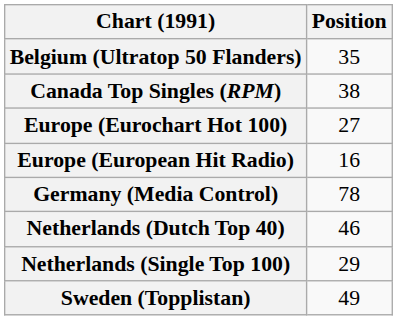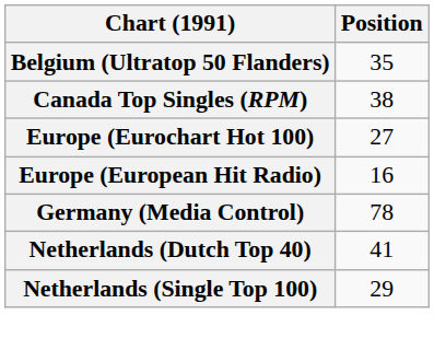 <table class="wikitable sortable plainrowheaders" style="text-align:center">
 <tr>
 <th>Chart (1991)</th>
 <th>Position</th>
 </tr>
 <tr>
 <th scope="row">Belgium (Ultratop 50 Flanders)</th>
 <td>35</td>
 </tr>
 <tr>
 <th scope="row">Canada Top Singles (<em>RPM</em>)</th>
 <td>38</td>
 </tr>
 <tr>
 <th scope="row">Europe (Eurochart Hot 100)</th>
 <td>27</td>
 </tr>
 <tr>
 <th scope="row">Europe (European Hit Radio)</th>
 <td>16</td>
 </tr>
 <tr>
 <th scope="row">Germany (Media Control)</th>
 <td>78</td>
 </tr>
 <tr>
 <th scope="row">Netherlands (Dutch Top 40)</th>
-<td>46</td>
+<td>41</td>
 </tr>
 <tr>
 <th scope="row">Netherlands (Single Top 100)</th>
 <td>29</td>
 </tr>
-<tr>
-<th scope="row">Sweden (Topplistan)</th>
-<td>49</td>
-</tr>
 </table>
